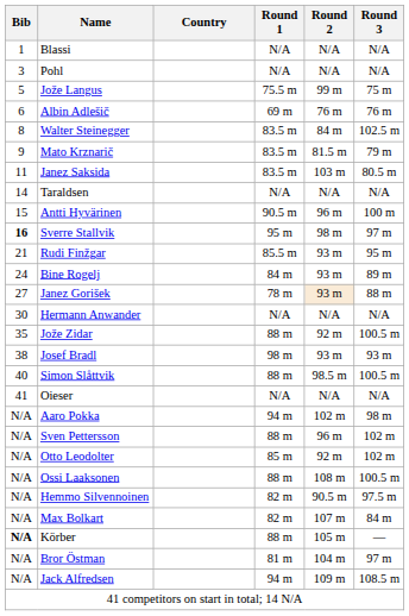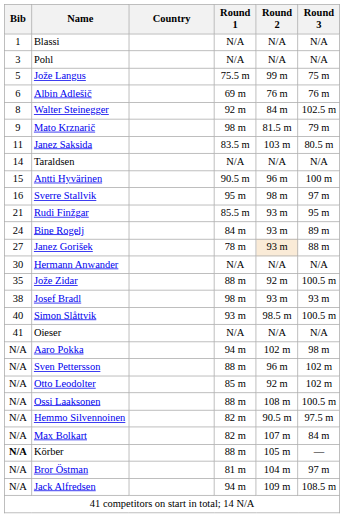 <table class="wikitable collapsible autocollapse sortable" cellpadding="3" cellspacing="0" border="1" style="background:#fff; font-size:86%; width:35%; line-height:16px; border:grey solid 1px; border-collapse:collapse;">
 <tr>
 <th width="30">Bib</th>
 <th width="130">Name</th>
 <th width="115">Country</th>
 <th width="50">Round 1</th>
 <th width="50">Round 2</th>
 <th width="50">Round 3</th>
 </tr>
 <tr>
 <td align=center>1</td>
 <td>Blassi</td>
 <td></td>
 <td align=center>N/A</td>
 <td align=center>N/A</td>
 <td align=center>N/A</td>
 </tr>
 <tr>
 <td align=center>3</td>
 <td>Pohl</td>
 <td></td>
 <td align=center>N/A</td>
 <td align=center>N/A</td>
 <td align=center>N/A</td>
 </tr>
 <tr>
 <td align=center>5</td>
 <td><a href='#'>Jože Langus</a></td>
 <td></td>
 <td align=center>75.5 m</td>
 <td align=center>99 m</td>
 <td align=center>75 m</td>
 </tr>
 <tr>
 <td align=center>6</td>
 <td><a href='#'>Albin Adlešič</a></td>
 <td></td>
 <td align=center>69 m</td>
 <td align=center>76 m</td>
 <td align=center>76 m</td>
 </tr>
 <tr>
 <td align=center>8</td>
 <td><a href='#'>Walter Steinegger</a></td>
 <td></td>
-<td align=center>83.5 m</td>
+<td align=center>92 m</td>
 <td align=center>84 m</td>
 <td align=center>102.5 m</td>
 </tr>
 <tr>
 <td align=center>9</td>
 <td><a href='#'>Mato Krznarič</a></td>
 <td></td>
-<td align=center>83.5 m</td>
+<td align=center>98 m</td>
 <td align=center>81.5 m</td>
 <td align=center>79 m</td>
 </tr>
 <tr>
 <td align=center>11</td>
 <td><a href='#'>Janez Saksida</a></td>
 <td></td>
 <td align=center>83.5 m</td>
 <td align=center>103 m</td>
 <td align=center>80.5 m</td>
 </tr>
 <tr>
 <td align=center>14</td>
 <td>Taraldsen</td>
 <td></td>
 <td align=center>N/A</td>
 <td align=center>N/A</td>
 <td align=center>N/A</td>
 </tr>
 <tr>
 <td align=center>15</td>
 <td><a href='#'>Antti Hyvärinen</a></td>
 <td></td>
 <td align=center>90.5 m</td>
 <td align=center>96 m</td>
 <td align=center>100 m</td>
 </tr>
 <tr>
-<td align=center><strong>16</strong></td>
+<td align=center>16</td>
 <td><a href='#'>Sverre Stallvik</a></td>
 <td></td>
 <td align=center>95 m</td>
 <td align=center>98 m</td>
 <td align=center>97 m</td>
 </tr>
 <tr>
 <td align=center>21</td>
 <td><a href='#'>Rudi Finžgar</a></td>
 <td></td>
 <td align=center>85.5 m</td>
 <td align=center>93 m</td>
 <td align=center>95 m</td>
 </tr>
 <tr>
 <td align=center>24</td>
 <td><a href='#'>Bine Rogelj</a></td>
 <td></td>
 <td align=center>84 m</td>
 <td align=center>93 m</td>
 <td align=center>89 m</td>
 </tr>
 <tr>
 <td align=center>27</td>
 <td><a href='#'>Janez Gorišek</a></td>
 <td></td>
 <td align=center>78 m</td>
 <td align=center bgcolor=#FAEBD7>93 m</td>
 <td align=center>88 m</td>
 </tr>
 <tr>
 <td align=center>30</td>
 <td><a href='#'>Hermann Anwander</a></td>
 <td></td>
 <td align=center>N/A</td>
 <td align=center>N/A</td>
 <td align=center>N/A</td>
 </tr>
 <tr>
 <td align=center>35</td>
 <td><a href='#'>Jože Zidar</a></td>
 <td></td>
 <td align=center>88 m</td>
 <td align=center>92 m</td>
 <td align=center>100.5 m</td>
 </tr>
 <tr>
 <td align=center>38</td>
 <td><a href='#'>Josef Bradl</a></td>
 <td></td>
 <td align=center>98 m</td>
 <td align=center>93 m</td>
 <td align=center>93 m</td>
 </tr>
 <tr>
 <td align=center>40</td>
 <td><a href='#'>Simon Slåttvik</a></td>
 <td></td>
-<td align=center>88 m</td>
+<td align=center>93 m</td>
 <td align=center>98.5 m</td>
 <td align=center>100.5 m</td>
 </tr>
 <tr>
 <td align=center>41</td>
 <td>Oieser</td>
 <td></td>
 <td align=center>N/A</td>
 <td align=center>N/A</td>
 <td align=center>N/A</td>
 </tr>
 <tr>
 <td align=center>N/A</td>
 <td><a href='#'>Aaro Pokka</a></td>
 <td></td>
 <td align=center>94 m</td>
 <td align=center>102 m</td>
 <td align=center>98 m</td>
 </tr>
 <tr>
 <td align=center>N/A</td>
 <td><a href='#'>Sven Pettersson</a></td>
 <td></td>
 <td align=center>88 m</td>
 <td align=center>96 m</td>
 <td align=center>102 m</td>
 </tr>
 <tr>
 <td align=center>N/A</td>
 <td><a href='#'>Otto Leodolter</a></td>
 <td></td>
 <td align=center>85 m</td>
 <td align=center>92 m</td>
 <td align=center>102 m</td>
 </tr>
 <tr>
 <td align=center>N/A</td>
 <td><a href='#'>Ossi Laaksonen</a></td>
 <td></td>
 <td align=center>88 m</td>
 <td align=center>108 m</td>
 <td align=center>100.5 m</td>
 </tr>
 <tr>
 <td align=center>N/A</td>
 <td><a href='#'>Hemmo Silvennoinen</a></td>
 <td></td>
 <td align=center>82 m</td>
 <td align=center>90.5 m</td>
 <td align=center>97.5 m</td>
 </tr>
 <tr>
 <td align=center>N/A</td>
 <td><a href='#'>Max Bolkart</a></td>
 <td></td>
 <td align=center>82 m</td>
 <td align=center>107 m</td>
 <td align=center>84 m</td>
 </tr>
 <tr>
 <td align=center><strong>N/A</strong></td>
 <td>Körber</td>
 <td></td>
 <td align=center>88 m</td>
 <td align=center>105 m</td>
 <td align=center>—</td>
 </tr>
 <tr>
 <td align=center>N/A</td>
 <td><a href='#'>Bror Östman</a></td>
 <td></td>
 <td align=center>81 m</td>
 <td align=center>104 m</td>
 <td align=center>97 m</td>
 </tr>
 <tr>
 <td align=center>N/A</td>
 <td><a href='#'>Jack Alfredsen</a></td>
 <td></td>
 <td align=center>94 m</td>
 <td align=center>109 m</td>
 <td align=center>108.5 m</td>
 </tr>
 <tr>
 <td colspan=6 align=center>41 competitors on start in total; 14 N/A</td>
 </tr>
 </table>
